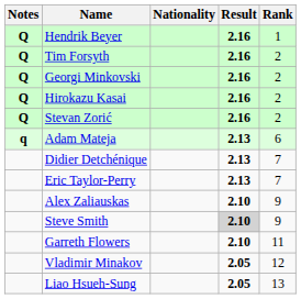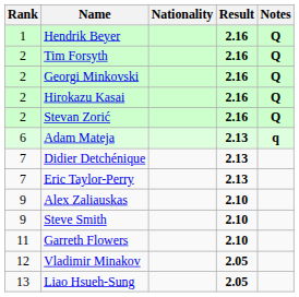 <table class="wikitable sortable" style="text-align:center">
 <tr>
-<th>Notes</th>
+<th>Rank</th>
 <th>Name</th>
 <th>Nationality</th>
 <th>Result</th>
-<th>Rank</th>
+<th>Notes</th>
 </tr>
 <tr bgcolor=ccffcc>
-<td><strong>Q</strong></td>
+<td>1</td>
 <td align=left><a href='#'>Hendrik Beyer</a></td>
 <td align=left></td>
 <td><strong>2.16</strong></td>
-<td>1</td>
+<td><strong>Q</strong></td>
 </tr>
 <tr bgcolor=ccffcc>
-<td><strong>Q</strong></td>
+<td>2</td>
 <td align=left><a href='#'>Tim Forsyth</a></td>
 <td align=left></td>
 <td><strong>2.16</strong></td>
-<td>2</td>
+<td><strong>Q</strong></td>
 </tr>
 <tr bgcolor=ccffcc>
-<td><strong>Q</strong></td>
+<td>2</td>
 <td align=left><a href='#'>Georgi Minkovski</a></td>
 <td align=left></td>
 <td><strong>2.16</strong></td>
-<td>2</td>
+<td><strong>Q</strong></td>
 </tr>
 <tr bgcolor=ccffcc>
-<td><strong>Q</strong></td>
+<td>2</td>
 <td align=left><a href='#'>Hirokazu Kasai</a></td>
 <td align=left></td>
 <td><strong>2.16</strong></td>
-<td>2</td>
+<td><strong>Q</strong></td>
 </tr>
 <tr bgcolor=ccffcc>
-<td><strong>Q</strong></td>
+<td>2</td>
 <td align=left><a href='#'>Stevan Zorić</a></td>
 <td align=left></td>
 <td><strong>2.16</strong></td>
-<td>2</td>
+<td><strong>Q</strong></td>
 </tr>
 <tr bgcolor=ddffdd>
-<td><strong>q</strong></td>
+<td>6</td>
 <td align=left><a href='#'>Adam Mateja</a></td>
 <td align=left></td>
 <td><strong>2.13</strong></td>
-<td>6</td>
+<td><strong>q</strong></td>
 </tr>
 <tr>
-<td></td>
+<td>7</td>
 <td align=left><a href='#'>Didier Detchénique</a></td>
 <td align=left></td>
 <td><strong>2.13</strong></td>
-<td>7</td>
+<td></td>
 </tr>
 <tr>
-<td></td>
+<td>7</td>
 <td align=left><a href='#'>Eric Taylor-Perry</a></td>
 <td align=left></td>
 <td><strong>2.13</strong></td>
-<td>7</td>
+<td></td>
 </tr>
 <tr>
-<td></td>
+<td>9</td>
 <td align=left><a href='#'>Alex Zaliauskas</a></td>
 <td align=left></td>
 <td><strong>2.10</strong></td>
-<td>9</td>
+<td></td>
 </tr>
 <tr>
-<td></td>
+<td>9</td>
 <td align=left><a href='#'>Steve Smith</a></td>
 <td align=left></td>
-<td style="background: lightgrey;"><strong>2.10</strong></td>
-<td>9</td>
+<td><strong>2.10</strong></td>
+<td></td>
 </tr>
 <tr>
-<td></td>
+<td>11</td>
 <td align=left><a href='#'>Garreth Flowers</a></td>
 <td align=left></td>
 <td><strong>2.10</strong></td>
-<td>11</td>
+<td></td>
 </tr>
 <tr>
-<td></td>
+<td>12</td>
 <td align=left><a href='#'>Vladimir Minakov</a></td>
 <td align=left></td>
 <td><strong>2.05</strong></td>
-<td>12</td>
+<td></td>
 </tr>
 <tr>
-<td></td>
+<td>13</td>
 <td align=left><a href='#'>Liao Hsueh-Sung</a></td>
 <td align=left></td>
 <td><strong>2.05</strong></td>
-<td>13</td>
+<td></td>
 </tr>
 </table>
